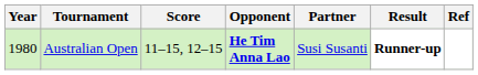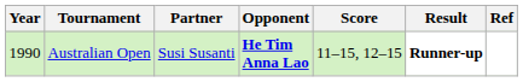 <table class="sortable wikitable" style="font-size: 90%;">
 <tr>
 <th>Year</th>
 <th>Tournament</th>
+<th>Partner</th>
+<th>Opponent</th>
 <th>Score</th>
-<th>Opponent</th>
-<th>Partner</th>
 <th>Result</th>
 <th>Ref</th>
 </tr>
 <tr style="background:#D4F1C5">
-<td align="center">1980</td>
+<td align="center">1990</td>
 <td align="left"><a href='#'>Australian Open</a></td>
+<td align="left"> <a href='#'>Susi Susanti</a></td>
+<td align="left"><strong> <a href='#'>He Tim</a><br> <a href='#'>Anna Lao</a></strong></td>
 <td align="left">11–15, 12–15</td>
-<td align="left"><strong> <a href='#'>He Tim</a><br> <a href='#'>Anna Lao</a></strong></td>
-<td align="left"> <a href='#'>Susi Susanti</a></td>
 <td style="text-align:left; background:white"> <strong>Runner-up</strong></td>
 <td style="text-align:center; background:white"></td>
 </tr>
 </table>
